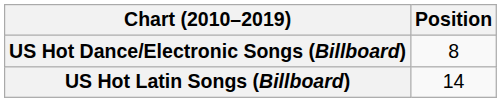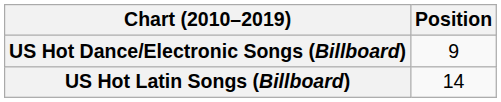 <table class="wikitable sortable plainrowheaders" style="text-align:center">
 <tr>
 <th scope="col">Chart (2010–2019)</th>
 <th scope="col">Position</th>
 </tr>
 <tr>
 <th scope="row">US Hot Dance/Electronic Songs (<em>Billboard</em>)</th>
-<td>8</td>
+<td>9</td>
 </tr>
 <tr>
 <th scope="row">US Hot Latin Songs (<em>Billboard</em>)</th>
 <td>14</td>
 </tr>
 </table>
